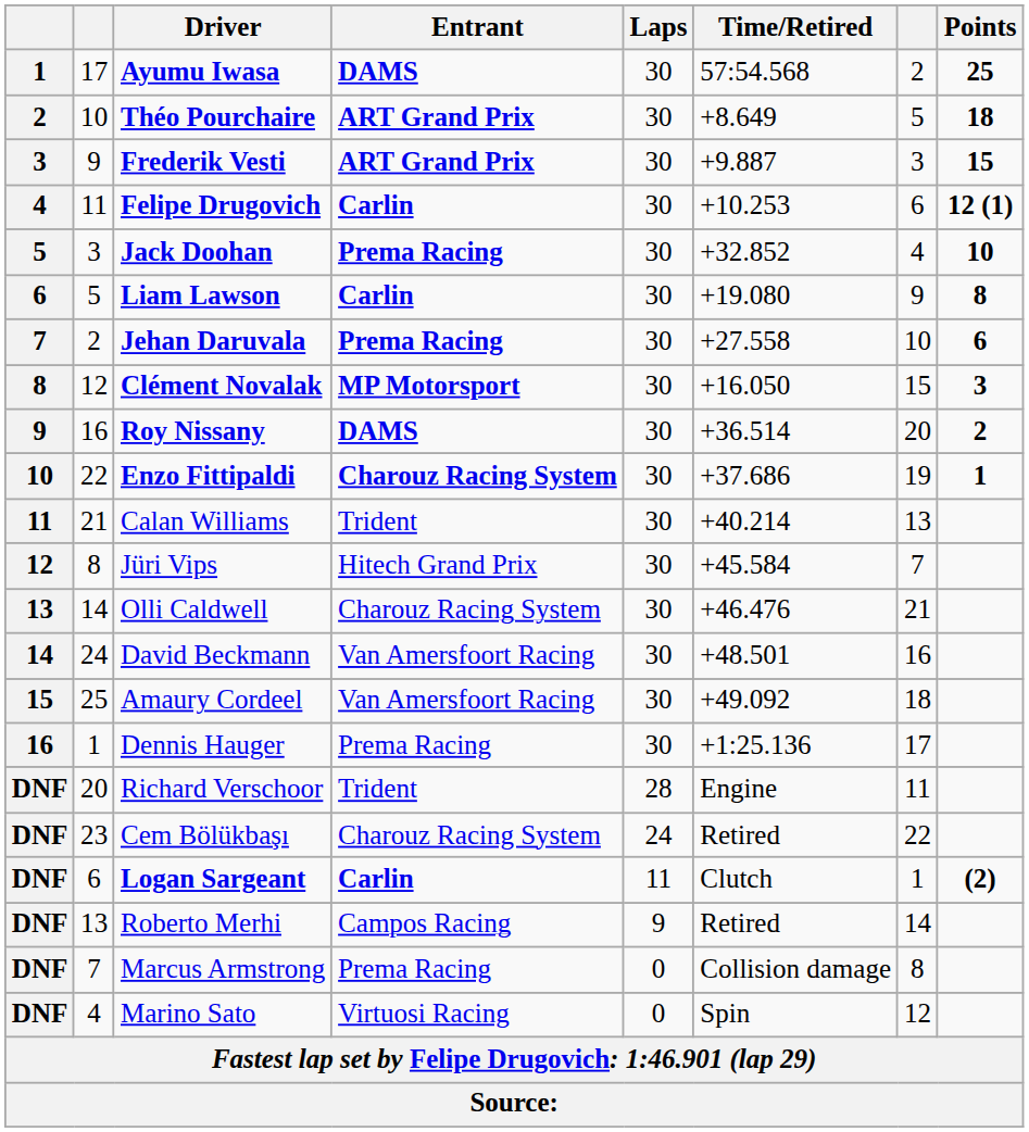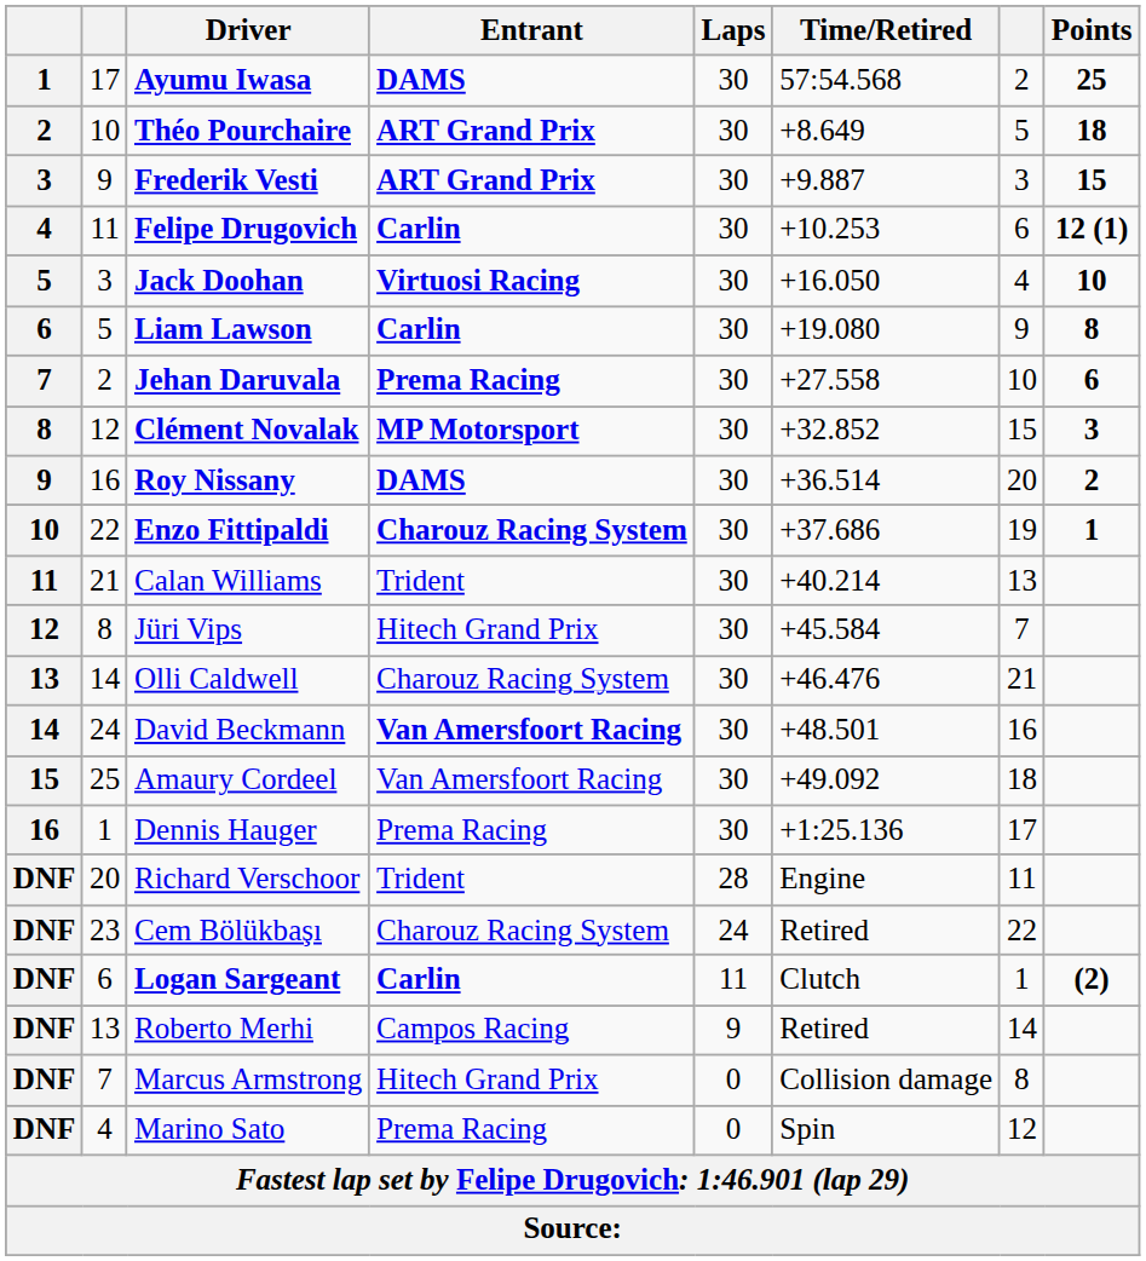 <table class="wikitable" style="font-size:85%">
 <tr>
 <th scope="col"></th>
 <th scope="col"></th>
 <th scope="col">Driver</th>
 <th scope="col">Entrant</th>
 <th scope="col">Laps</th>
 <th scope="col">Time/Retired</th>
 <th scope="col"></th>
 <th scope="col">Points</th>
 </tr>
 <tr>
 <th>1</th>
 <td align="center">17</td>
 <td> <strong><a href='#'>Ayumu Iwasa</a></strong></td>
 <td><strong><a href='#'>DAMS</a></strong></td>
 <td align="center">30</td>
 <td>57:54.568</td>
 <td align="center">2</td>
 <td align="center"><strong>25</strong></td>
 </tr>
 <tr>
 <th>2</th>
 <td align="center">10</td>
 <td> <strong><a href='#'>Théo Pourchaire</a></strong></td>
 <td><strong><a href='#'>ART Grand Prix</a></strong></td>
 <td align="center">30</td>
 <td>+8.649</td>
 <td align="center">5</td>
 <td align="center"><strong>18</strong></td>
 </tr>
 <tr>
 <th>3</th>
 <td align="center">9</td>
 <td> <strong><a href='#'>Frederik Vesti</a></strong></td>
 <td><strong><a href='#'>ART Grand Prix</a></strong></td>
 <td align="center">30</td>
 <td>+9.887</td>
 <td align="center">3</td>
 <td align="center"><strong>15</strong></td>
 </tr>
 <tr>
 <th>4</th>
 <td align="center">11</td>
 <td> <strong><a href='#'>Felipe Drugovich</a></strong></td>
 <td><strong><a href='#'>Carlin</a></strong></td>
 <td align="center">30</td>
 <td>+10.253</td>
 <td align="center">6</td>
 <td align="center"><strong>12 (1)</strong></td>
 </tr>
 <tr>
 <th>5</th>
 <td align="center">3</td>
 <td> <strong><a href='#'>Jack Doohan</a></strong></td>
-<td><strong><a href='#'>Prema Racing</a></strong></td>
+<td><strong><a href='#'>Virtuosi Racing</a></strong></td>
 <td align="center">30</td>
-<td>+32.852</td>
+<td>+16.050</td>
 <td align="center">4</td>
 <td align="center"><strong>10</strong></td>
 </tr>
 <tr>
 <th>6</th>
 <td align="center">5</td>
 <td> <strong><a href='#'>Liam Lawson</a></strong></td>
 <td><strong><a href='#'>Carlin</a></strong></td>
 <td align="center">30</td>
 <td>+19.080</td>
 <td align="center">9</td>
 <td align="center"><strong>8</strong></td>
 </tr>
 <tr>
 <th>7</th>
 <td align="center">2</td>
 <td> <strong><a href='#'>Jehan Daruvala</a></strong></td>
 <td><strong><a href='#'>Prema Racing</a></strong></td>
 <td align="center">30</td>
 <td>+27.558</td>
 <td align="center">10</td>
 <td align="center"><strong>6</strong></td>
 </tr>
 <tr>
 <th>8</th>
 <td align="center">12</td>
 <td> <strong><a href='#'>Clément Novalak</a></strong></td>
 <td><strong><a href='#'>MP Motorsport</a></strong></td>
 <td align="center">30</td>
-<td>+16.050</td>
+<td>+32.852</td>
 <td align="center">15</td>
 <td align="center"><strong>3</strong></td>
 </tr>
 <tr>
 <th>9</th>
 <td align="center">16</td>
 <td> <strong><a href='#'>Roy Nissany</a></strong></td>
 <td><strong><a href='#'>DAMS</a></strong></td>
 <td align="center">30</td>
 <td>+36.514</td>
 <td align="center">20</td>
 <td align="center"><strong>2</strong></td>
 </tr>
 <tr>
 <th>10</th>
 <td align="center">22</td>
 <td> <strong><a href='#'>Enzo Fittipaldi</a></strong></td>
 <td><strong><a href='#'>Charouz Racing System</a></strong></td>
 <td align="center">30</td>
 <td>+37.686</td>
 <td align="center">19</td>
 <td align="center"><strong>1</strong></td>
 </tr>
 <tr>
 <th>11</th>
 <td align="center">21</td>
 <td> <a href='#'>Calan Williams</a></td>
 <td><a href='#'>Trident</a></td>
 <td align="center">30</td>
 <td>+40.214</td>
 <td align="center">13</td>
 <td align="center"></td>
 </tr>
 <tr>
 <th>12</th>
 <td align="center">8</td>
 <td> <a href='#'>Jüri Vips</a></td>
 <td><a href='#'>Hitech Grand Prix</a></td>
 <td align="center">30</td>
 <td>+45.584</td>
 <td align="center">7</td>
 <td align="center"></td>
 </tr>
 <tr>
 <th>13</th>
 <td align="center">14</td>
 <td> <a href='#'>Olli Caldwell</a></td>
 <td><a href='#'>Charouz Racing System</a></td>
 <td align="center">30</td>
 <td>+46.476</td>
 <td align="center">21</td>
 <td align="center"></td>
 </tr>
 <tr>
 <th>14</th>
 <td align="center">24</td>
 <td> <a href='#'>David Beckmann</a></td>
-<td><a href='#'>Van Amersfoort Racing</a></td>
+<td><strong><a href='#'>Van Amersfoort Racing</a></strong></td>
 <td align="center">30</td>
 <td>+48.501</td>
 <td align="center">16</td>
 <td align="center"></td>
 </tr>
 <tr>
 <th>15</th>
 <td align="center">25</td>
 <td> <a href='#'>Amaury Cordeel</a></td>
 <td><a href='#'>Van Amersfoort Racing</a></td>
 <td align="center">30</td>
 <td>+49.092</td>
 <td align="center">18</td>
 <td align="center"></td>
 </tr>
 <tr>
 <th>16</th>
 <td align="center">1</td>
 <td> <a href='#'>Dennis Hauger</a></td>
 <td><a href='#'>Prema Racing</a></td>
 <td align="center">30</td>
 <td>+1:25.136</td>
 <td align="center">17</td>
 <td align="center"></td>
 </tr>
 <tr>
 <th>DNF</th>
 <td align="center">20</td>
 <td> <a href='#'>Richard Verschoor</a></td>
 <td><a href='#'>Trident</a></td>
 <td align="center">28</td>
 <td>Engine</td>
 <td align="center">11</td>
 <td align="center"></td>
 </tr>
 <tr>
 <th>DNF</th>
 <td align="center">23</td>
 <td> <a href='#'>Cem Bölükbaşı</a></td>
 <td><a href='#'>Charouz Racing System</a></td>
 <td align="center">24</td>
 <td>Retired</td>
 <td align="center">22</td>
 <td align="center"></td>
 </tr>
 <tr>
 <th>DNF</th>
 <td align="center">6</td>
 <td> <strong><a href='#'>Logan Sargeant</a></strong></td>
 <td><strong><a href='#'>Carlin</a></strong></td>
 <td align="center">11</td>
 <td>Clutch</td>
 <td align="center">1</td>
 <td align="center"><strong>(2)</strong></td>
 </tr>
 <tr>
 <th>DNF</th>
 <td align="center">13</td>
 <td> <a href='#'>Roberto Merhi</a></td>
 <td><a href='#'>Campos Racing</a></td>
 <td align="center">9</td>
 <td>Retired</td>
 <td align="center">14</td>
 <td align="center"></td>
 </tr>
 <tr>
 <th>DNF</th>
 <td align="center">7</td>
 <td> <a href='#'>Marcus Armstrong</a></td>
-<td><a href='#'>Prema Racing</a></td>
+<td><a href='#'>Hitech Grand Prix</a></td>
 <td align="center">0</td>
 <td>Collision damage</td>
 <td align="center">8</td>
 <td align="center"></td>
 </tr>
 <tr>
 <th>DNF</th>
 <td align="center">4</td>
 <td> <a href='#'>Marino Sato</a></td>
-<td><a href='#'>Virtuosi Racing</a></td>
+<td><a href='#'>Prema Racing</a></td>
 <td align="center">0</td>
 <td>Spin</td>
 <td align="center">12</td>
 <td align="center"></td>
 </tr>
 <tr>
 <th colspan="8"><em>Fastest lap set by</em>  <a href='#'>Felipe Drugovich</a><em>: 1:46.901 (lap 29)</em></th>
 </tr>
 <tr>
 <th colspan="8">Source:</th>
 </tr>
 </table>
